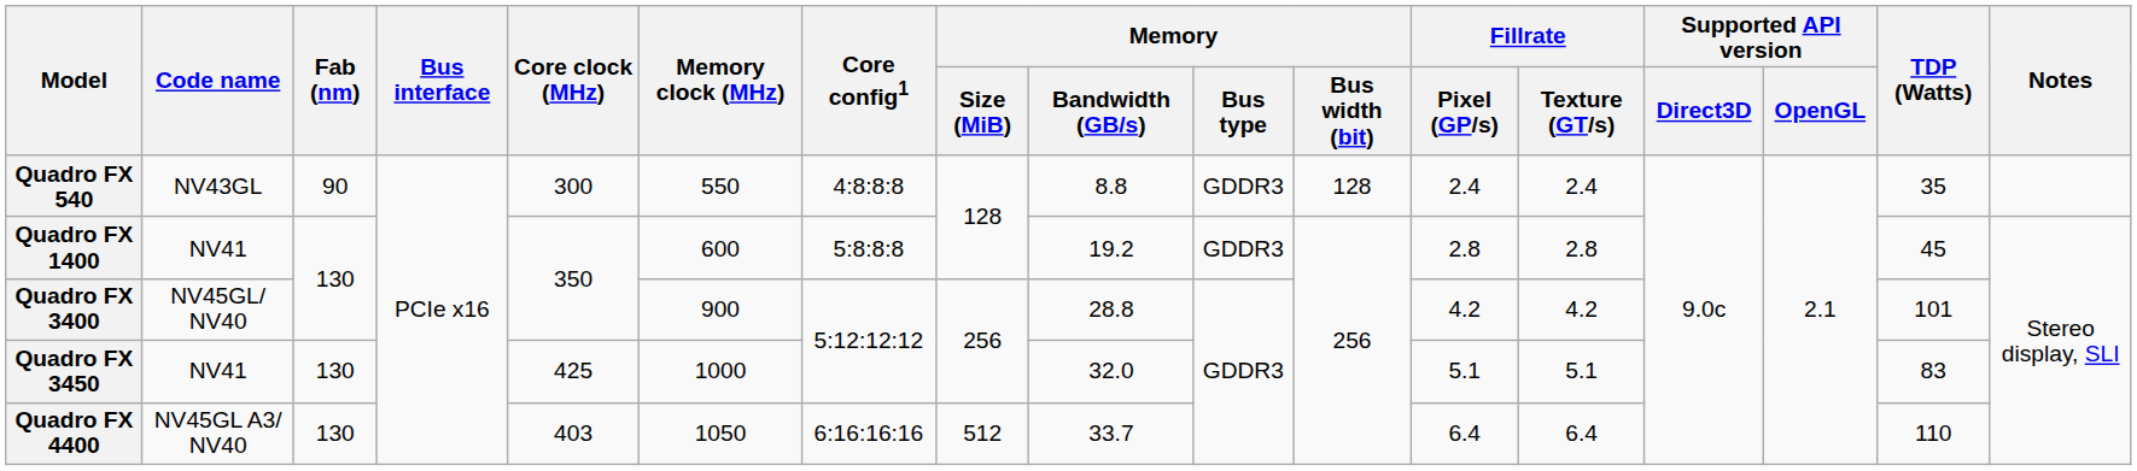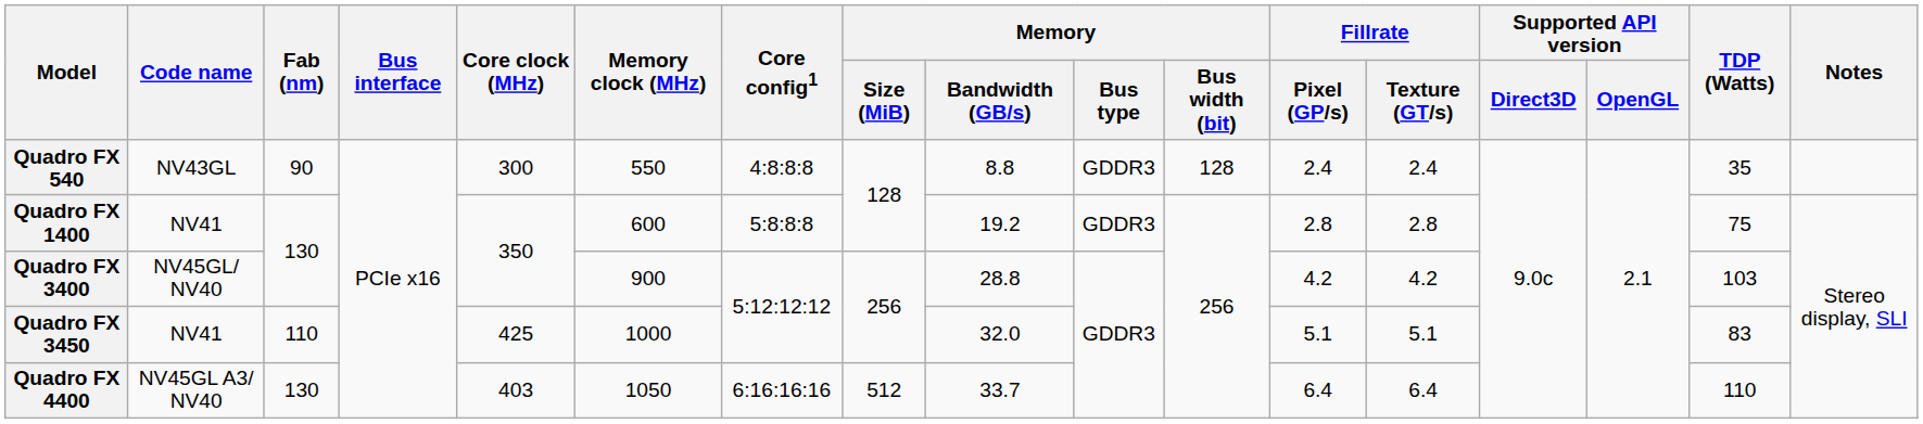 <table class="mw-datatable wikitable sortable sort-under" style="font-size:85%; text-align:center;">
 <tr>
 <th rowspan=2>Model</th>
 <th rowspan=2><a href='#'>Code name</a></th>
 <th rowspan=2>Fab (<a href='#'>nm</a>)</th>
 <th rowspan=2><a href='#'>Bus</a> <a href='#'>interface</a></th>
 <th rowspan=2>Core clock (<a href='#'>MHz</a>)</th>
 <th rowspan=2>Memory clock (<a href='#'>MHz</a>)</th>
 <th rowspan="2">Core config<sup>1</sup></th>
 <th colspan=4>Memory</th>
 <th colspan="2"><a href='#'>Fillrate</a></th>
 <th colspan="2">Supported <a href='#'>API</a> version</th>
 <th rowspan=2><a href='#'>TDP</a> (Watts)</th>
 <th rowspan=2>Notes</th>
 </tr>
 <tr>
 <th>Size (<a href='#'>MiB</a>)</th>
 <th>Bandwidth (<a href='#'>GB/s</a>)</th>
 <th>Bus type</th>
 <th>Bus width (<a href='#'>bit</a>)</th>
 <th>Pixel (<a href='#'>GP</a>/s)</th>
 <th>Texture (<a href='#'>GT</a>/s)</th>
 <th><a href='#'>Direct3D</a></th>
 <th><a href='#'>OpenGL</a></th>
 </tr>
 <tr>
 <th>Quadro FX 540</th>
 <td>NV43GL</td>
 <td>90</td>
 <td rowspan="5">PCIe x16</td>
 <td>300</td>
 <td>550</td>
 <td>4:8:8:8</td>
 <td rowspan="2">128</td>
 <td>8.8</td>
 <td>GDDR3</td>
 <td>128</td>
 <td>2.4</td>
 <td>2.4</td>
 <td rowspan="5">9.0c</td>
 <td rowspan="5">2.1</td>
 <td>35</td>
 <td></td>
 </tr>
 <tr>
 <th>Quadro FX 1400</th>
 <td>NV41</td>
 <td rowspan="2">130</td>
 <td rowspan="2">350</td>
 <td>600</td>
 <td>5:8:8:8</td>
 <td>19.2</td>
 <td>GDDR3</td>
 <td rowspan="4">256</td>
 <td>2.8</td>
 <td>2.8</td>
-<td>45</td>
+<td>75</td>
 <td rowspan="4">Stereo display, <a href='#'>SLI</a></td>
 </tr>
 <tr>
 <th>Quadro FX 3400</th>
 <td>NV45GL/ NV40</td>
 <td>900</td>
 <td rowspan="2">5:12:12:12</td>
 <td rowspan="2">256</td>
 <td>28.8</td>
 <td rowspan="3">GDDR3</td>
 <td>4.2</td>
 <td>4.2</td>
-<td>101</td>
+<td>103</td>
 </tr>
 <tr>
 <th>Quadro FX 3450</th>
 <td>NV41</td>
-<td>130</td>
+<td>110</td>
 <td>425</td>
 <td>1000</td>
 <td>32.0</td>
 <td>5.1</td>
 <td>5.1</td>
 <td>83</td>
 </tr>
 <tr>
 <th>Quadro FX 4400</th>
 <td>NV45GL A3/ NV40</td>
 <td>130</td>
 <td>403</td>
 <td>1050</td>
 <td>6:16:16:16</td>
 <td>512</td>
 <td>33.7</td>
 <td>6.4</td>
 <td>6.4</td>
 <td>110</td>
 </tr>
 </table>
